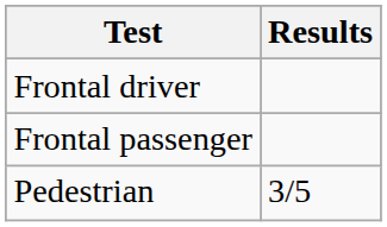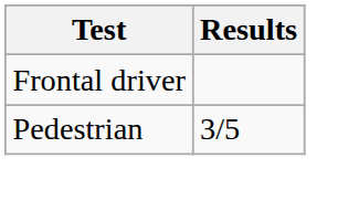 <table class="wikitable">
 <tr>
 <th>Test</th>
 <th>Results</th>
 </tr>
 <tr>
 <td>Frontal driver</td>
 <td></td>
 </tr>
 <tr>
-<td>Frontal passenger</td>
-<td></td>
-</tr>
-<tr>
 <td>Pedestrian</td>
 <td>3/5</td>
 </tr>
 </table>
